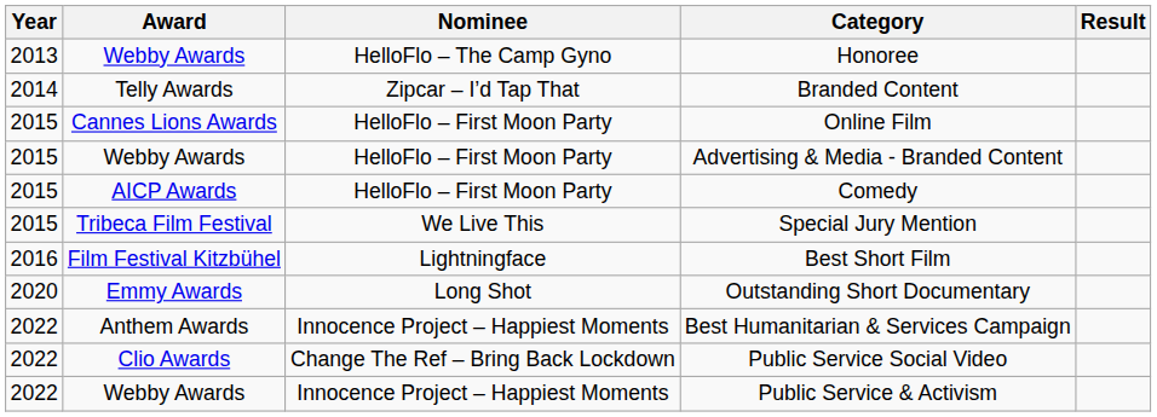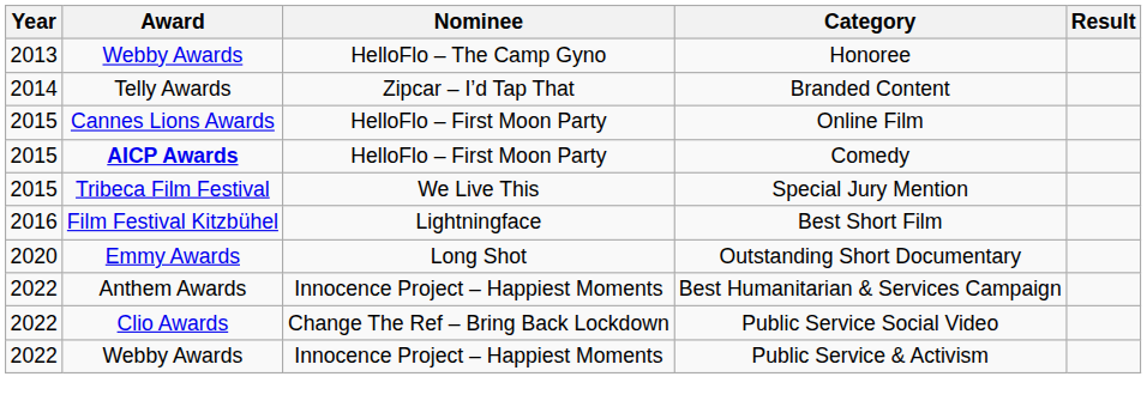 <table class="wikitable plainrowheaders" style="text-align:center;">
 <tr>
 <th>Year</th>
 <th>Award</th>
 <th>Nominee</th>
 <th>Category</th>
 <th>Result</th>
 </tr>
 <tr>
 <td rowspan="1">2013</td>
 <td rowspan="1"><a href='#'>Webby Awards</a></td>
 <td>HelloFlo – The Camp Gyno</td>
 <td>Honoree</td>
 <td></td>
 </tr>
 <tr>
 <td rowspan="1">2014</td>
 <td rowspan="1">Telly Awards</td>
 <td>Zipcar – I’d Tap That</td>
 <td>Branded Content</td>
 <td></td>
 </tr>
 <tr>
 <td rowspan="1">2015</td>
 <td rowspan="1"><a href='#'>Cannes Lions Awards</a></td>
 <td>HelloFlo – First Moon Party</td>
 <td>Online Film</td>
 <td></td>
 </tr>
 <tr>
 <td rowspan="1">2015</td>
-<td rowspan="1">Webby Awards</td>
-<td>HelloFlo – First Moon Party</td>
-<td>Advertising & Media - Branded Content</td>
-<td></td>
-</tr>
-<tr>
-<td rowspan="1">2015</td>
-<td rowspan="1"><a href='#'>AICP Awards</a></td>
+<td rowspan="1"><strong><a href='#'>AICP Awards</a></strong></td>
 <td>HelloFlo – First Moon Party</td>
 <td>Comedy</td>
 <td></td>
 </tr>
 <tr>
 <td rowspan="1">2015</td>
 <td rowspan="1"><a href='#'>Tribeca Film Festival</a></td>
 <td>We Live This</td>
 <td>Special Jury Mention</td>
 <td></td>
 </tr>
 <tr>
 <td rowspan="1">2016</td>
 <td rowspan="1"><a href='#'>Film Festival Kitzbühel</a></td>
 <td>Lightningface</td>
 <td>Best Short Film</td>
 <td></td>
 </tr>
 <tr>
 <td rowspan="1">2020</td>
 <td rowspan="1"><a href='#'>Emmy Awards</a></td>
 <td>Long Shot</td>
 <td>Outstanding Short Documentary</td>
 <td></td>
 </tr>
 <tr>
 <td rowspan="1">2022</td>
 <td rowspan="1">Anthem Awards</td>
 <td>Innocence Project – Happiest Moments</td>
 <td>Best Humanitarian & Services Campaign</td>
 <td></td>
 </tr>
 <tr>
 <td rowspan="1">2022</td>
 <td rowspan="1"><a href='#'>Clio Awards</a></td>
 <td>Change The Ref – Bring Back Lockdown</td>
 <td>Public Service Social Video</td>
 <td></td>
 </tr>
 <tr>
 <td rowspan="1">2022</td>
 <td rowspan="1">Webby Awards</td>
 <td>Innocence Project – Happiest Moments</td>
 <td>Public Service & Activism</td>
 <td></td>
 </tr>
 </table>
